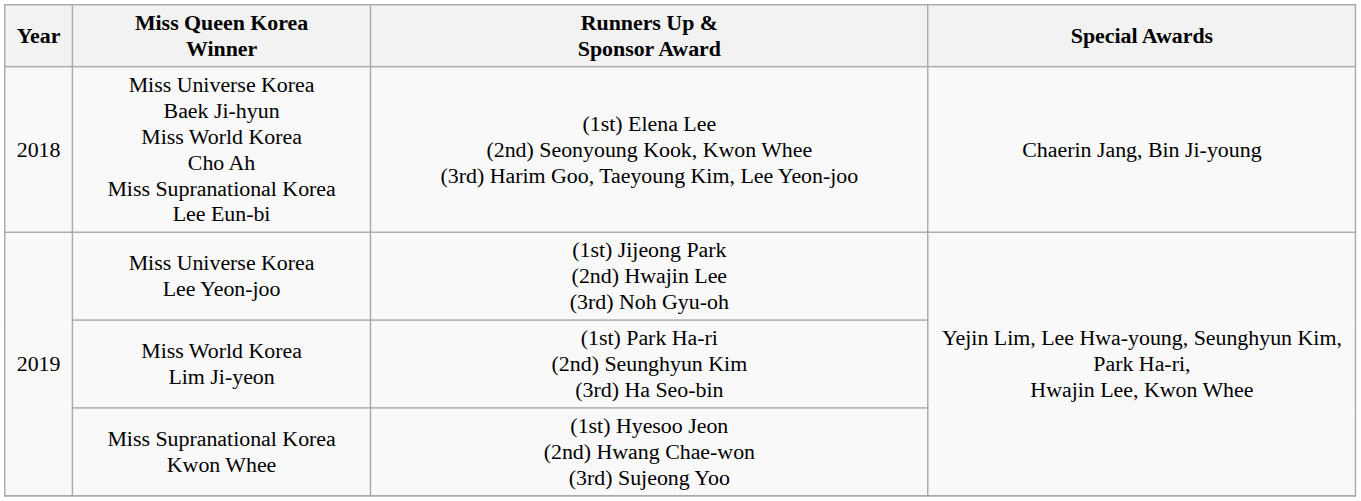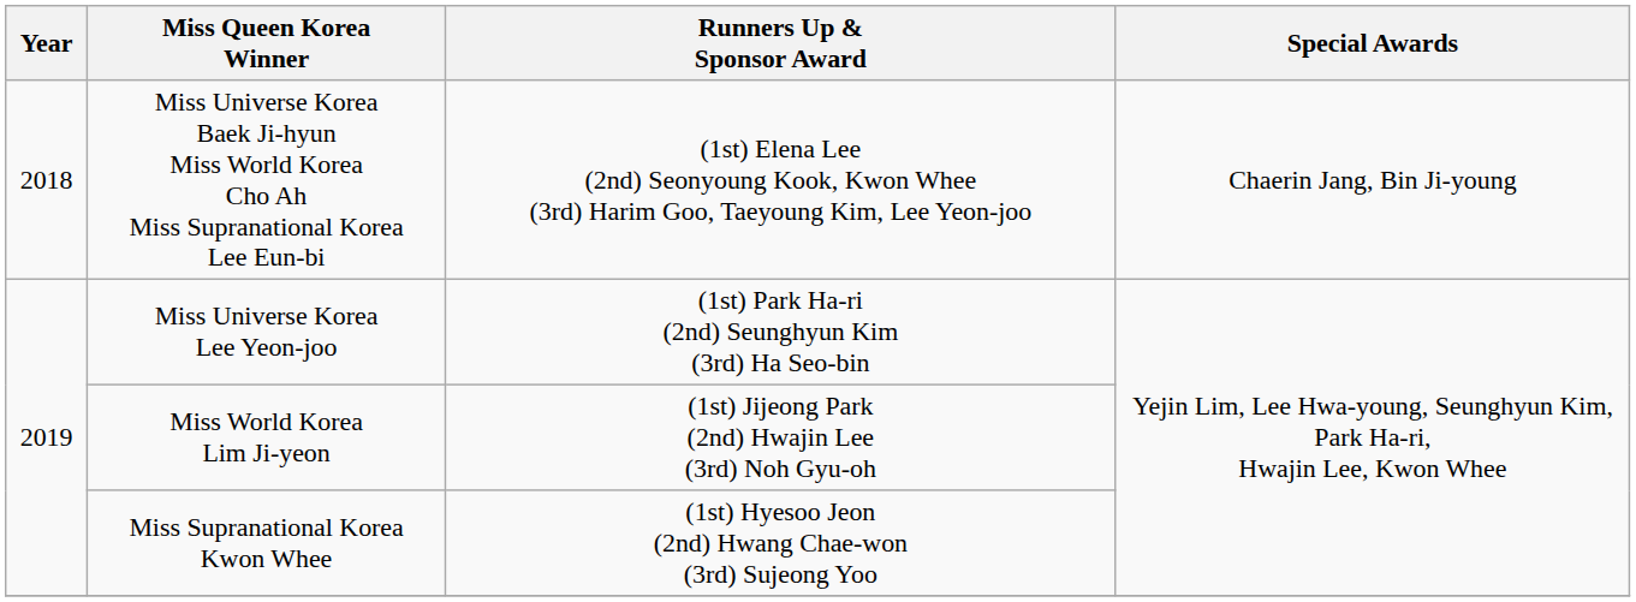 <table class="wikitable sortable" style="font-size: 95%; text-align:center">
 <tr>
 <th width="40">Year</th>
 <th width="200">Miss Queen Korea<br>Winner</th>
 <th width="380">Runners Up & <br>Sponsor Award</th>
 <th width="290">Special Awards</th>
 </tr>
 <tr>
 <td>2018</td>
 <td>Miss Universe Korea <br>Baek Ji-hyun<br>Miss World Korea<br>Cho Ah<br>Miss Supranational Korea<br>Lee Eun-bi</td>
 <td>(1st) Elena Lee <br>(2nd) Seonyoung Kook, Kwon Whee <br>(3rd) Harim Goo, Taeyoung Kim, Lee Yeon-joo</td>
 <td>Chaerin Jang, Bin Ji-young</td>
 </tr>
 <tr>
 <td rowspan="3">2019</td>
 <td>Miss Universe Korea <br>Lee Yeon-joo</td>
-<td>(1st) Jijeong Park <br>(2nd) Hwajin Lee <br>(3rd) Noh Gyu-oh</td>
+<td>(1st) Park Ha-ri <br>(2nd) Seunghyun Kim <br>(3rd) Ha Seo-bin</td>
 <td rowspan="3">Yejin Lim, Lee Hwa-young, Seunghyun Kim, Park Ha-ri, <br>Hwajin Lee, Kwon Whee</td>
 </tr>
 <tr>
 <td>Miss World Korea<br>Lim Ji-yeon</td>
-<td>(1st) Park Ha-ri <br>(2nd) Seunghyun Kim <br>(3rd) Ha Seo-bin</td>
+<td>(1st) Jijeong Park <br>(2nd) Hwajin Lee <br>(3rd) Noh Gyu-oh</td>
 </tr>
 <tr>
 <td>Miss Supranational Korea<br>Kwon Whee</td>
 <td>(1st) Hyesoo Jeon <br>(2nd) Hwang Chae-won <br>(3rd) Sujeong Yoo</td>
 </tr>
 <tr>
 </tr>
 </table>
